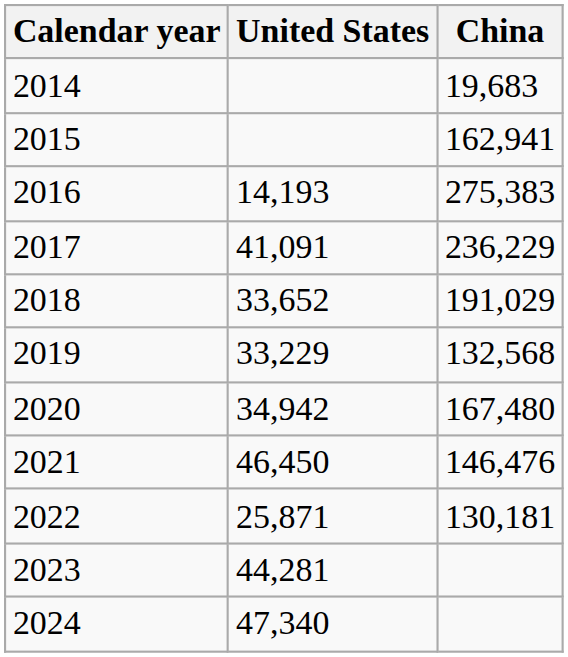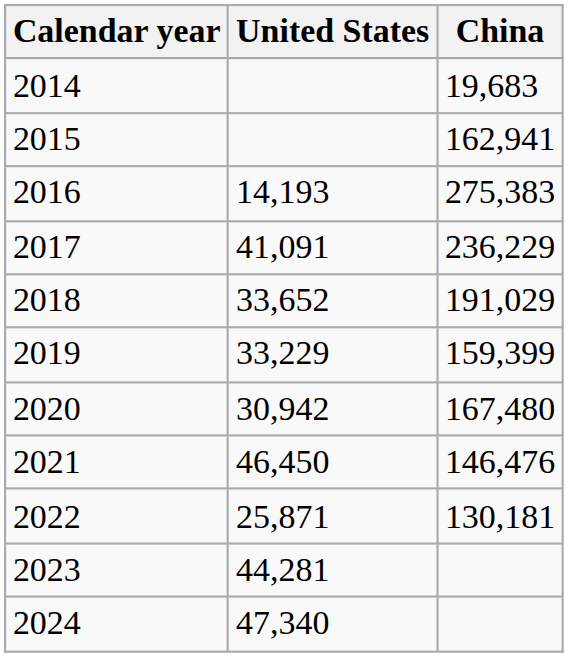 <table class="wikitable">
 <tr>
 <th>Calendar year</th>
 <th>United States</th>
 <th>China</th>
 </tr>
 <tr>
 <td>2014</td>
 <td></td>
 <td>19,683</td>
 </tr>
 <tr>
 <td>2015</td>
 <td></td>
 <td>162,941</td>
 </tr>
 <tr>
 <td>2016</td>
 <td>14,193</td>
 <td>275,383</td>
 </tr>
 <tr>
 <td>2017</td>
 <td>41,091</td>
 <td>236,229</td>
 </tr>
 <tr>
 <td>2018</td>
 <td>33,652</td>
 <td>191,029</td>
 </tr>
 <tr>
 <td>2019</td>
 <td>33,229</td>
-<td>132,568</td>
+<td>159,399</td>
 </tr>
 <tr>
 <td>2020</td>
-<td>34,942</td>
+<td>30,942</td>
 <td>167,480</td>
 </tr>
 <tr>
 <td>2021</td>
 <td>46,450</td>
 <td>146,476</td>
 </tr>
 <tr>
 <td>2022</td>
 <td>25,871</td>
 <td>130,181</td>
 </tr>
 <tr>
 <td>2023</td>
 <td>44,281</td>
 <td></td>
 </tr>
 <tr>
 <td>2024</td>
 <td>47,340</td>
 <td></td>
 </tr>
 </table>
